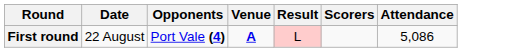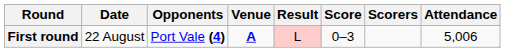 <table class="wikitable" style="text-align:center">
 <tr>
 <th>Round</th>
 <th>Date</th>
 <th>Opponents</th>
 <th>Venue</th>
 <th>Result</th>
+<th>Score</th>
 <th>Scorers</th>
 <th>Attendance</th>
 </tr>
 <tr>
 <th>First round</th>
 <td>22 August</td>
 <td><a href='#'>Port Vale</a> <strong>(<a href='#'>4</a>)</strong></td>
 <td><strong><a href='#'>A</a></strong></td>
 <td style="background-color:#FFCCCC">L</td>
+<td>0–3</td>
 <td align="left"></td>
-<td>5,086</td>
+<td>5,006</td>
 </tr>
 </table>
